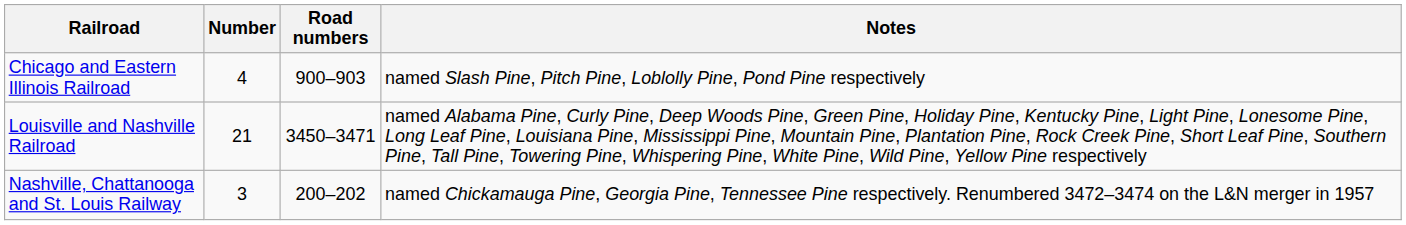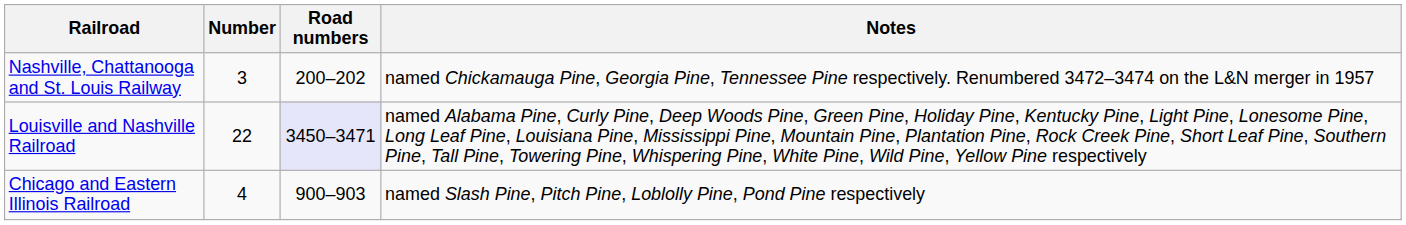 <table class="wikitable">
 <tr>
 <th>Railroad</th>
 <th>Number</th>
 <th>Road numbers</th>
 <th>Notes</th>
 </tr>
 <tr>
+<td><a href='#'>Nashville, Chattanooga and St. Louis Railway</a></td>
+<td align=center>3</td>
+<td align=center>200–202</td>
+<td>named <em>Chickamauga Pine</em>, <em>Georgia Pine</em>, <em>Tennessee Pine</em> respectively. Renumbered 3472–3474 on the L&N merger in 1957</td>
+</tr>
+<tr>
+<td><a href='#'>Louisville and Nashville Railroad</a></td>
+<td align=center>22</td>
+<td align=center style="background: lavender;">3450–3471</td>
+<td>named <em>Alabama Pine</em>, <em>Curly Pine</em>, <em>Deep Woods Pine</em>, <em>Green Pine</em>, <em>Holiday Pine</em>, <em>Kentucky Pine</em>, <em>Light Pine</em>, <em>Lonesome Pine</em>, <em>Long Leaf Pine</em>, <em>Louisiana Pine</em>, <em>Mississippi Pine</em>, <em>Mountain Pine</em>, <em>Plantation Pine</em>, <em>Rock Creek Pine</em>, <em>Short Leaf Pine</em>, <em>Southern Pine</em>, <em>Tall Pine</em>, <em>Towering Pine</em>, <em>Whispering Pine</em>, <em>White Pine</em>, <em>Wild Pine</em>, <em>Yellow Pine</em> respectively</td>
+</tr>
+<tr>
 <td><a href='#'>Chicago and Eastern Illinois Railroad</a></td>
 <td align=center>4</td>
 <td align=center>900–903</td>
 <td>named <em>Slash Pine</em>, <em>Pitch Pine</em>, <em>Loblolly Pine</em>, <em>Pond Pine</em> respectively</td>
 </tr>
-<tr>
-<td><a href='#'>Louisville and Nashville Railroad</a></td>
-<td align=center>21</td>
-<td align=center>3450–3471</td>
-<td>named <em>Alabama Pine</em>, <em>Curly Pine</em>, <em>Deep Woods Pine</em>, <em>Green Pine</em>, <em>Holiday Pine</em>, <em>Kentucky Pine</em>, <em>Light Pine</em>, <em>Lonesome Pine</em>, <em>Long Leaf Pine</em>, <em>Louisiana Pine</em>, <em>Mississippi Pine</em>, <em>Mountain Pine</em>, <em>Plantation Pine</em>, <em>Rock Creek Pine</em>, <em>Short Leaf Pine</em>, <em>Southern Pine</em>, <em>Tall Pine</em>, <em>Towering Pine</em>, <em>Whispering Pine</em>, <em>White Pine</em>, <em>Wild Pine</em>, <em>Yellow Pine</em> respectively</td>
-</tr>
-<tr>
-<td><a href='#'>Nashville, Chattanooga and St. Louis Railway</a></td>
-<td align=center>3</td>
-<td align=center>200–202</td>
-<td>named <em>Chickamauga Pine</em>, <em>Georgia Pine</em>, <em>Tennessee Pine</em> respectively. Renumbered 3472–3474 on the L&N merger in 1957</td>
-</tr>
 </table>
